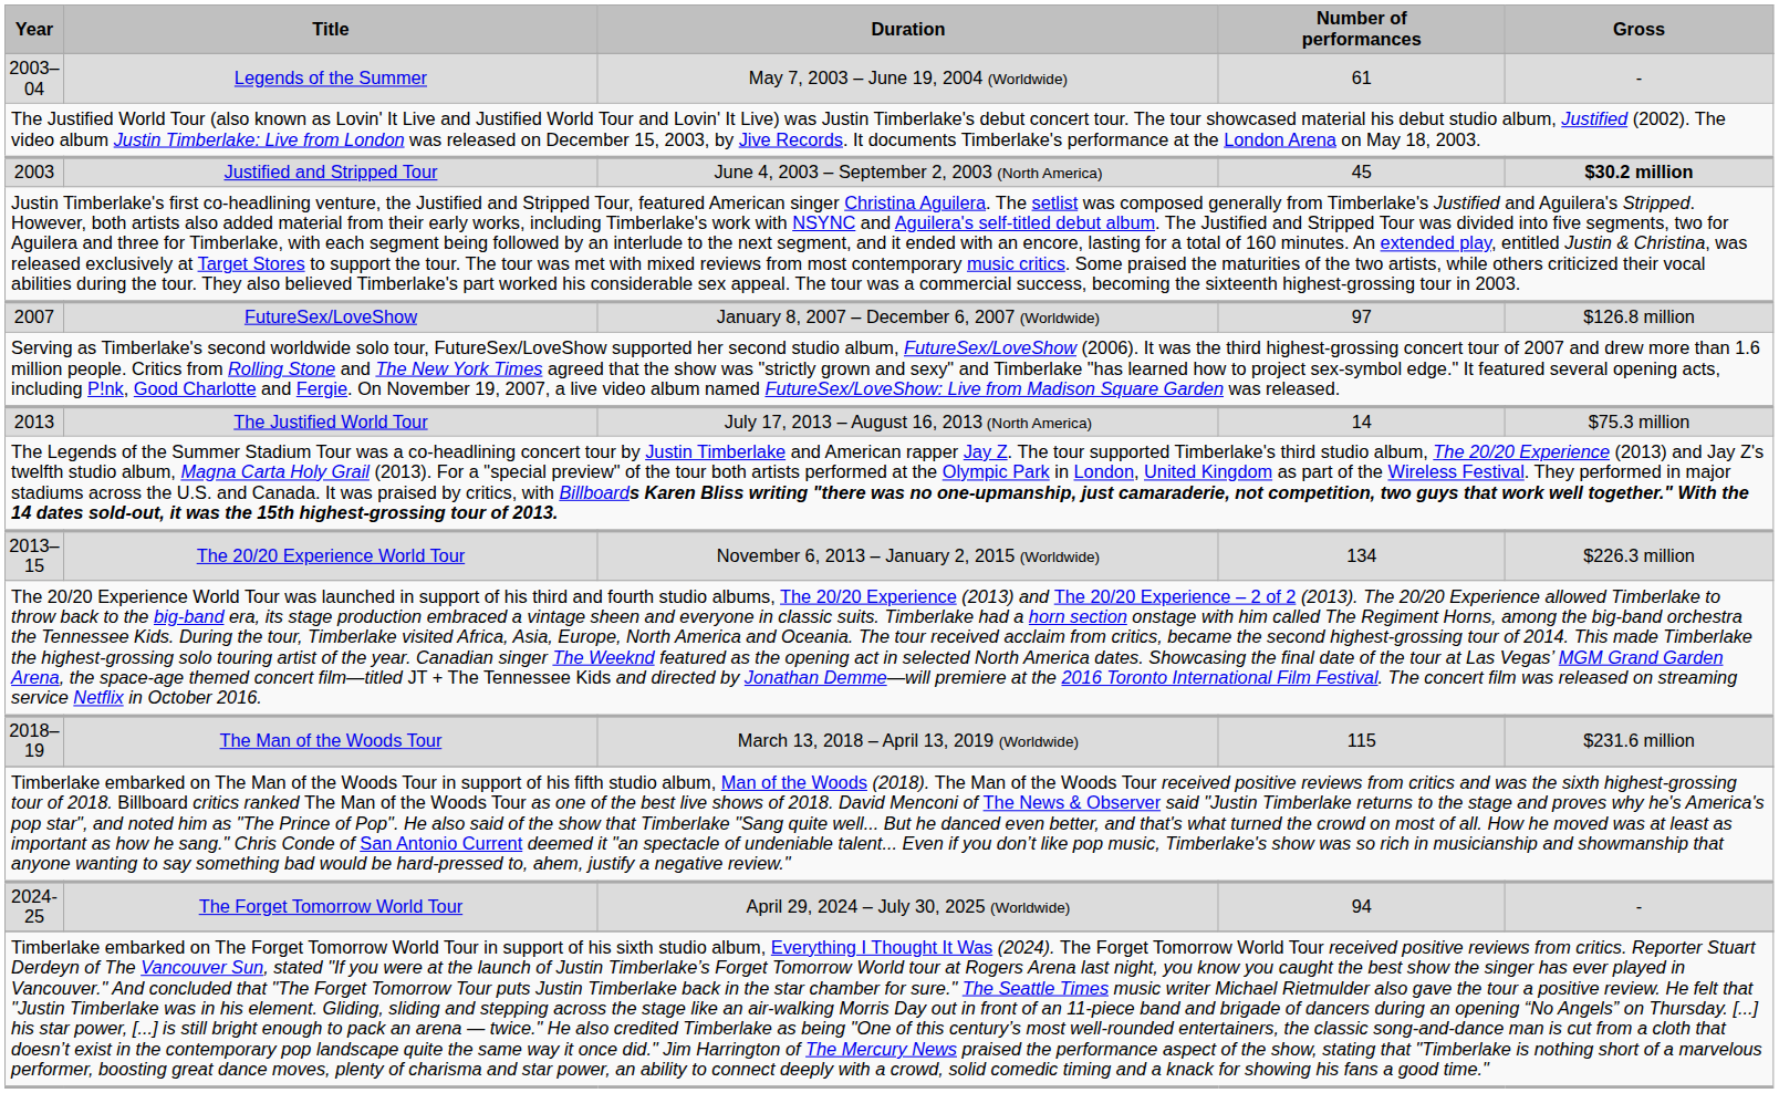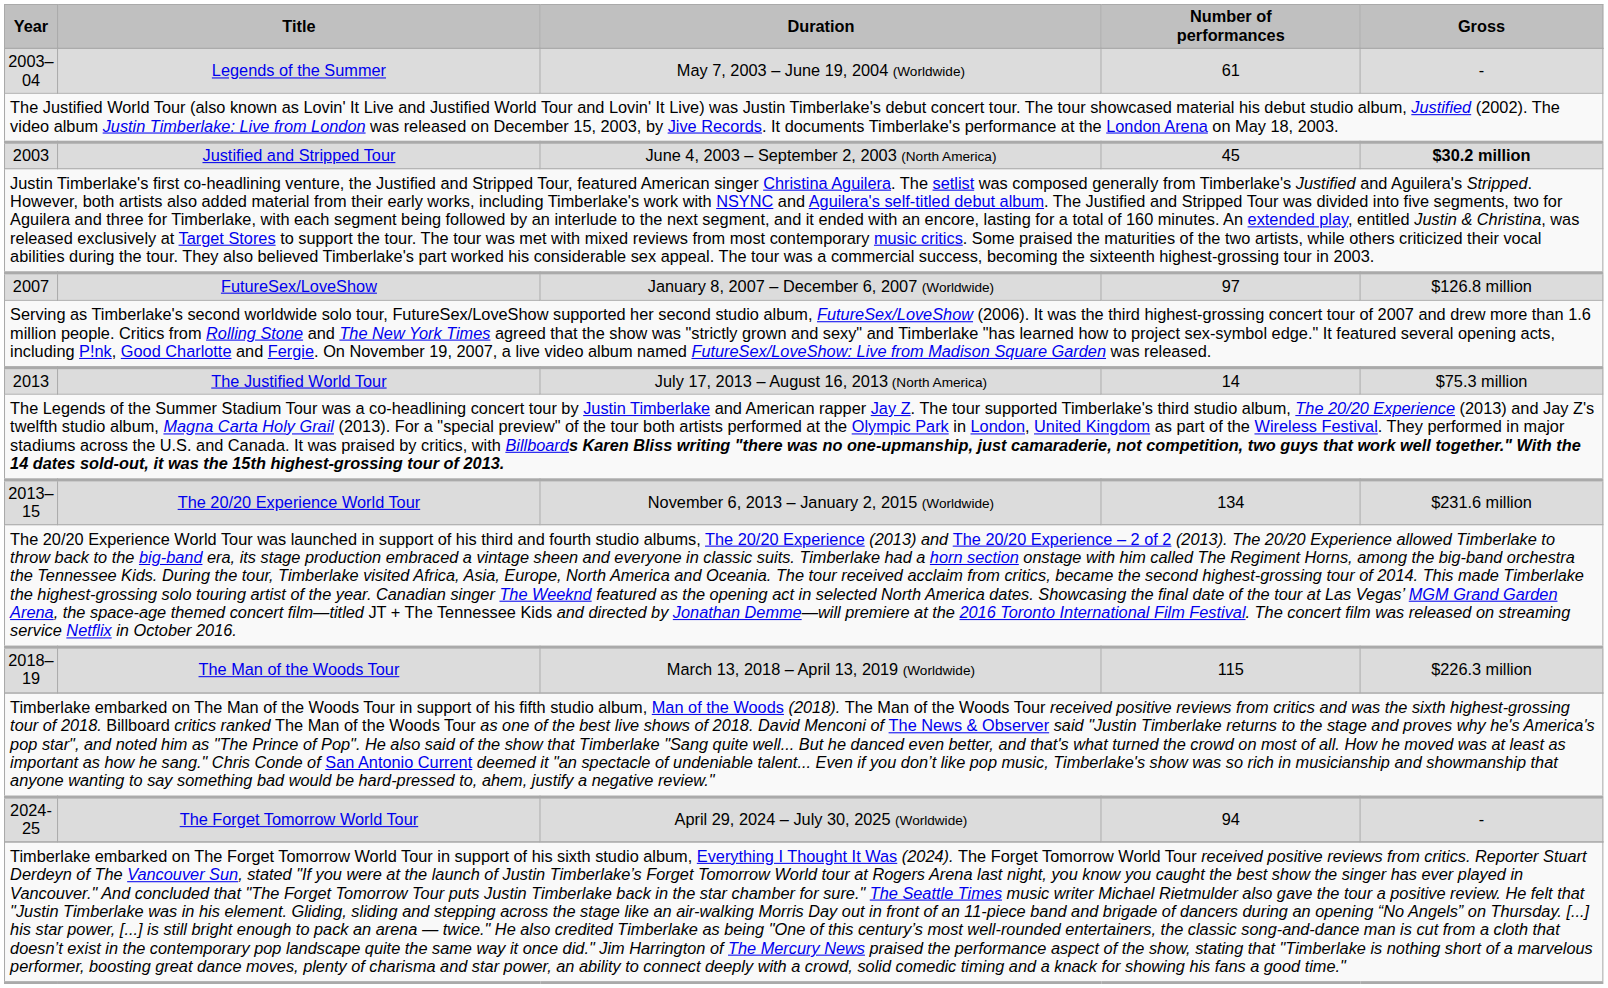 <table class="wikitable">
 <tr>
 <th style="background:silver;">Year</th>
 <th style="background:silver;">Title</th>
 <th style="background:silver;">Duration</th>
 <th style="background:silver;">Number of<br>performances</th>
 <th style="background:silver;">Gross</th>
 </tr>
 <tr style="background:#dcdcdc;">
 </tr>
 <tr>
 <td style="background-color: #DCDCDC;" align="center" width=15>2003–04</td>
 <td style="background-color: #DCDCDC;" align="center"><a href='#'>Legends of the Summer</a></td>
 <td style="background-color: #DCDCDC;" align="center">May 7, 2003 – June 19, 2004 <small>(Worldwide)</small></td>
 <td style="text-align:center;background-color: #DCDCDC;">61</td>
 <td style="text-align:center;background:#dcdcdc;">-</td>
 </tr>
 <tr>
 <td colspan="5" style="border-bottom-width:3px; padding:5px;">The Justified World Tour (also known as Lovin' It Live and Justified World Tour and Lovin' It Live) was Justin Timberlake's debut concert tour. The tour showcased material his debut studio album, <em><a href='#'>Justified</a></em> (2002). The video album <em><a href='#'>Justin Timberlake: Live from London</a></em> was released on December 15, 2003, by <a href='#'>Jive Records</a>. It documents Timberlake's performance at the <a href='#'>London Arena</a> on May 18, 2003.</td>
 </tr>
 <tr>
 <td style="background-color: #DCDCDC;" align="center" width=5>2003</td>
 <td style="background-color: #DCDCDC;" align="center"><a href='#'>Justified and Stripped Tour</a></td>
 <td style="background-color: #DCDCDC;" align="center">June 4, 2003 – 	September 2, 2003 <small>(North America)</small></td>
 <td style="text-align:center;background-color: #DCDCDC;">45</td>
 <td style="background:#dcdcdc; text-align:center;"><strong>$30.2 million</strong></td>
 </tr>
 <tr>
 <td colspan="5" style="border-bottom-width:3px; padding:5px;">Justin Timberlake's first co-headlining venture, the Justified and Stripped Tour, featured American singer <a href='#'>Christina Aguilera</a>. The <a href='#'>setlist</a> was composed generally from Timberlake's <em>Justified</em> and Aguilera's <em>Stripped</em>. However, both artists also added material from their early works, including Timberlake's work with <a href='#'>NSYNC</a> and <a href='#'>Aguilera's self-titled debut album</a>. The Justified and Stripped Tour was divided into five segments, two for Aguilera and three for Timberlake, with each segment being followed by an interlude to the next segment, and it ended with an encore, lasting for a total of 160 minutes. An <a href='#'>extended play</a>, entitled <em>Justin & Christina</em>, was released exclusively at <a href='#'>Target Stores</a> to support the tour. The tour was met with mixed reviews from most contemporary <a href='#'>music critics</a>. Some praised the maturities of the two artists, while others criticized their vocal abilities during the tour. They also believed Timberlake's part worked his considerable sex appeal. The tour was a commercial success, becoming the sixteenth highest-grossing tour in 2003.</td>
 </tr>
 <tr>
 <td style="background-color: #DCDCDC;" align="center" width=5>2007</td>
 <td style="background-color: #DCDCDC;" align="center"><a href='#'>FutureSex/LoveShow</a></td>
 <td style="background-color: #DCDCDC;" align="center">January 8, 2007 – 	December 6, 2007 <small>(Worldwide)</small></td>
 <td style="text-align:center;background-color: #DCDCDC;">97</td>
 <td style="background:#dcdcdc; text-align:center;">$126.8 million</td>
 </tr>
 <tr>
 <td colspan="5" style="border-bottom-width:3px; padding:5px;">Serving as Timberlake's second worldwide solo tour, FutureSex/LoveShow supported her second studio album, <em><a href='#'>FutureSex/LoveShow</a></em> (2006). It was the third highest-grossing concert tour of 2007 and drew more than 1.6 million people. Critics from <em><a href='#'>Rolling Stone</a></em> and <em><a href='#'>The New York Times</a></em> agreed that the show was "strictly grown and sexy" and Timberlake "has learned how to project sex-symbol edge." It featured several opening acts, including <a href='#'>P!nk</a>, <a href='#'>Good Charlotte</a> and <a href='#'>Fergie</a>. On November 19, 2007, a live video album named <em><a href='#'>FutureSex/LoveShow: Live from Madison Square Garden</a></em> was released.</td>
 </tr>
 <tr>
 <td style="background-color: #DCDCDC;" align="center" width=5>2013</td>
 <td style="background-color: #DCDCDC;" align="center"><a href='#'>The Justified World Tour</a></td>
 <td style="background-color:#DCDCDC;" align="center">July 17, 2013 – August 16, 2013<small> (North America)</small></td>
 <td style="text-align:center;background-color: #DCDCDC;">14</td>
 <td style="background:#dcdcdc; text-align:center;">$75.3 million</td>
 </tr>
 <tr>
 <td colspan="5" style="border-bottom-width:3px; padding:5px;">The Legends of the Summer Stadium Tour was a co-headlining concert tour by <a href='#'>Justin Timberlake</a> and American rapper <a href='#'>Jay Z</a>. The tour supported Timberlake's third studio album, <em><a href='#'>The 20/20 Experience</a></em> (2013) and Jay Z's twelfth studio album, <em><a href='#'>Magna Carta Holy Grail</a></em> (2013). For a "special preview" of the tour both artists performed at the <a href='#'>Olympic Park</a> in <a href='#'>London</a>, <a href='#'>United Kingdom</a> as part of the <a href='#'>Wireless Festival</a>. They performed in major stadiums across the U.S. and Canada. It was praised by critics, with <em><a href='#'>Billboard</a><strong>s  Karen Bliss writing "there was no one-upmanship, just camaraderie, not competition, two guys that work well together." With the 14 dates sold-out, it was the 15th highest-grossing tour of 2013.</td>
 </tr>
 <tr>
 <td style="background-color: #DCDCDC;" align="center" width=5>2013–15</td>
 <td style="background-color: #DCDCDC;" align="center"><a href='#'>The 20/20 Experience World Tour</a></td>
 <td style="background-color: #DCDCDC;" align="center">November 6, 2013 – January 2, 2015 <small>(Worldwide)</small></td>
 <td style="text-align:center;background-color: #DCDCDC;">134</td>
-<td style="background:#dcdcdc; text-align:center;">$226.3 million</td>
+<td style="background:#dcdcdc; text-align:center;">$231.6 million</td>
 </tr>
 <tr>
 <td colspan="5" style="border-bottom-width:3px; padding:5px;">The 20/20 Experience World Tour was launched in support of his third and fourth studio albums, </em><a href='#'>The 20/20 Experience</a><em> (2013) and </em><a href='#'>The 20/20 Experience – 2 of 2</a><em> (2013). The 20/20 Experience allowed Timberlake to throw back to the <a href='#'>big-band</a> era, its stage production embraced a vintage sheen and everyone in classic suits. Timberlake had a <a href='#'>horn section</a> onstage with him called The Regiment Horns, among the big-band orchestra the Tennessee Kids. During the tour, Timberlake visited Africa, Asia, Europe, North America and Oceania. The tour received acclaim from critics, became the second highest-grossing tour of 2014. This made Timberlake the highest-grossing solo touring artist of the year. Canadian singer <a href='#'>The Weeknd</a> featured as the opening act in selected North America dates. Showcasing the final date of the tour at Las Vegas’ <a href='#'>MGM Grand Garden Arena</a>, the space-age themed concert film—titled </em>JT + The Tennessee Kids<em> and directed by <a href='#'>Jonathan Demme</a>—will premiere at the <a href='#'>2016 Toronto International Film Festival</a>. The concert film was released on streaming service <a href='#'>Netflix</a> in October 2016.</td>
 </tr>
 <tr>
 <td style="background-color: #DCDCDC;" align="center" width=5>2018–19</td>
 <td style="background-color: #DCDCDC;" align="center"><a href='#'>The Man of the Woods Tour</a></td>
 <td style="background-color: #DCDCDC;" align="center">March 13, 2018 – 	April 13, 2019 <small>(Worldwide)</small></td>
 <td style="text-align:center;background-color: #DCDCDC;">115</td>
-<td style="background:#dcdcdc; text-align:center;">$231.6 million</td>
+<td style="background:#dcdcdc; text-align:center;">$226.3 million</td>
 </tr>
 <tr>
 </tr>
 <tr>
 <td colspan="5" style="border-bottom-width:3px; padding:5px;">Timberlake embarked on The Man of the Woods Tour in support of his fifth studio album, </em><a href='#'>Man of the Woods</a><em> (2018). </em>The Man of the Woods Tour<em> received positive reviews from critics and was the sixth highest-grossing tour of 2018. </em>Billboard<em> critics ranked </em>The Man of the Woods Tour<em> as one of the best live shows of 2018. David Menconi of </em><a href='#'>The News & Observer</a><em> said "Justin Timberlake returns to the stage and proves why he's America's pop star", and noted him as "The Prince of Pop". He also said of the show that Timberlake "Sang quite well... But he danced even better, and that's what turned the crowd on most of all. How he moved was at least as important as how he sang." Chris Conde of </em><a href='#'>San Antonio Current</a><em> deemed it "an spectacle of undeniable talent... Even if you don’t like pop music, Timberlake's show was so rich in musicianship and showmanship that anyone wanting to say something bad would be hard-pressed to, ahem, justify a negative review."</td>
 </tr>
 <tr>
 <td style="background-color: #DCDCDC;" align="center" width=5>2024-25</td>
 <td style="background-color: #DCDCDC;" align="center"><a href='#'>The Forget Tomorrow World Tour</a></td>
 <td style="background-color: #DCDCDC;" align="center">April 29, 2024 – 	July 30, 2025 <small>(Worldwide)</small></td>
 <td style="text-align:center;background-color: #DCDCDC;">94</td>
 <td style="background:#dcdcdc; text-align:center;">-</td>
 </tr>
 <tr>
 </tr>
 <tr>
 <td colspan="5" style="border-bottom-width:3px; padding:5px;">Timberlake embarked on The Forget Tomorrow World Tour in support of his sixth studio album, </em><a href='#'>Everything I Thought It Was</a><em> (2024). </em>The Forget Tomorrow World Tour<em> received positive reviews from critics. Reporter Stuart Derdeyn of The <a href='#'>Vancouver Sun</a>, stated "If you were at the launch of Justin Timberlake’s Forget Tomorrow World tour at Rogers Arena last night, you know you caught the best show the singer has ever played in Vancouver." And concluded that "The Forget Tomorrow Tour puts Justin Timberlake back in the star chamber for sure." <a href='#'>The Seattle Times</a> music writer Michael Rietmulder also gave the tour a positive review. He felt that "Justin Timberlake was in his element. Gliding, sliding and stepping across the stage like an air-walking Morris Day out in front of an 11-piece band and brigade of dancers during an opening “No Angels” on Thursday. [...] his star power, [...] is still bright enough to pack an arena — twice." He also credited Timberlake as being "One of this century’s most well-rounded entertainers, the classic song-and-dance man is cut from a cloth that doesn’t exist in the contemporary pop landscape quite the same way it once did." Jim Harrington of <a href='#'>The Mercury News</a> praised the performance aspect of the show, stating that "Timberlake is nothing short of a marvelous performer, boosting great dance moves, plenty of charisma and star power, an ability to connect deeply with a crowd, solid comedic timing and a knack for showing his fans a good time."</td>
 </tr>
 </table>
